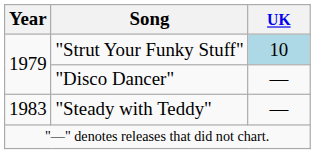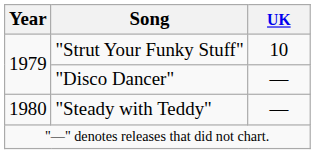 <table class="wikitable">
 <tr>
 <th>Year</th>
 <th>Song</th>
 <th style="width:45px;"><small><a href='#'>UK</a></small><br></th>
 </tr>
 <tr>
 <td rowspan="2">1979</td>
 <td>"Strut Your Funky Stuff"</td>
-<td align=center style="background: lightblue;">10</td>
+<td align=center>10</td>
 </tr>
 <tr>
 <td>"Disco Dancer"</td>
 <td align=center>—</td>
 </tr>
 <tr>
-<td rowspan="1">1983</td>
+<td rowspan="1">1980</td>
 <td>"Steady with Teddy"</td>
 <td align=center>—</td>
 </tr>
 <tr>
 <td colspan="7" style="text-align:center; font-size:9pt;">"—" denotes releases that did not chart.</td>
 </tr>
 </table>
